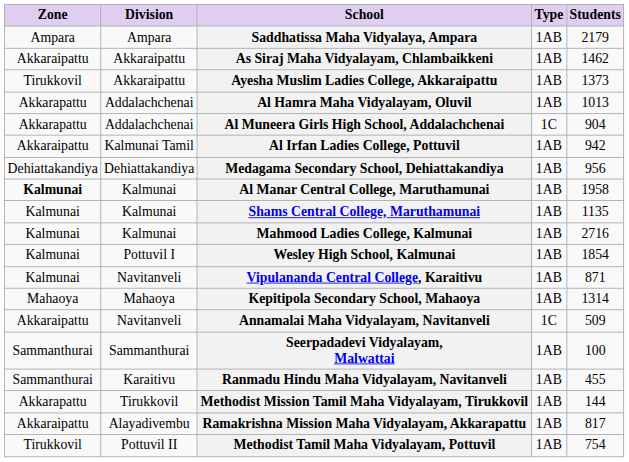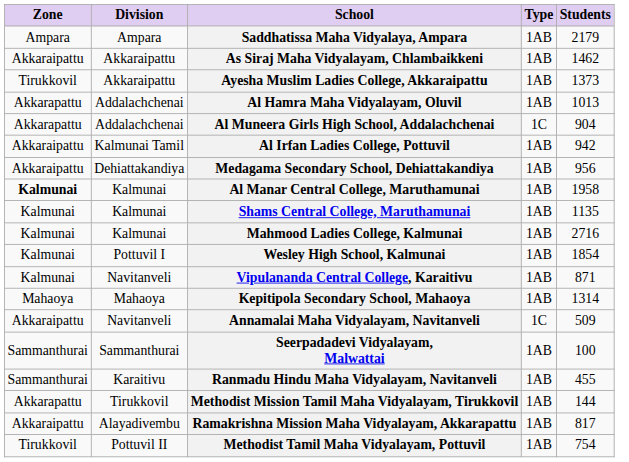 <table class="wikitable sortable" style="text-align:center; font-size:100%">
 <tr valign=bottom>
 <th style="background-color:#E0CEF2;">Zone</th>
 <th style="background-color:#E0CEF2;">Division</th>
 <th style="background-color:#E0CEF2;">School</th>
 <th style="background-color:#E0CEF2;">Type</th>
 <th style="background-color:#E0CEF2;">Students</th>
 </tr>
 <tr>
 <td>Ampara</td>
 <td>Ampara</td>
 <th>Saddhatissa Maha Vidyalaya, Ampara</th>
 <td>1AB</td>
 <td>2179</td>
 </tr>
 <tr>
 <td>Akkaraipattu</td>
 <td>Akkaraipattu</td>
 <th>As Siraj Maha Vidyalayam, Chlambaikkeni</th>
 <td>1AB</td>
 <td>1462</td>
 </tr>
 <tr>
 <td>Tirukkovil</td>
 <td>Akkaraipattu</td>
 <th>Ayesha Muslim Ladies College, Akkaraipattu</th>
 <td>1AB</td>
 <td>1373</td>
 </tr>
 <tr>
 <td>Akkarapattu</td>
 <td>Addalachchenai</td>
 <th>Al Hamra Maha Vidyalayam, Oluvil</th>
 <td>1AB</td>
 <td>1013</td>
 </tr>
 <tr>
 <td>Akkarapattu</td>
 <td>Addalachchenai</td>
 <th>Al Muneera Girls High School, Addalachchenai</th>
 <td>1C</td>
 <td>904</td>
 </tr>
 <tr>
 <td>Akkaraipattu</td>
 <td>Kalmunai Tamil</td>
 <th>Al Irfan Ladies College, Pottuvil</th>
 <td>1AB</td>
 <td>942</td>
 </tr>
 <tr>
-<td>Dehiattakandiya</td>
+<td>Akkaraipattu</td>
 <td>Dehiattakandiya</td>
 <th>Medagama Secondary School, Dehiattakandiya</th>
 <td>1AB</td>
 <td>956</td>
 </tr>
 <tr>
 <td><strong>Kalmunai</strong></td>
 <td>Kalmunai</td>
 <th>Al Manar Central College, Maruthamunai</th>
 <td>1AB</td>
 <td>1958</td>
 </tr>
 <tr>
 <td>Kalmunai</td>
 <td>Kalmunai</td>
 <th><a href='#'>Shams Central College, Maruthamunai</a></th>
 <td>1AB</td>
 <td>1135</td>
 </tr>
 <tr>
 <td>Kalmunai</td>
 <td>Kalmunai</td>
 <th>Mahmood Ladies College, Kalmunai</th>
 <td>1AB</td>
 <td>2716</td>
 </tr>
 <tr>
 <td>Kalmunai</td>
 <td>Pottuvil I</td>
 <th>Wesley High School, Kalmunai</th>
 <td>1AB</td>
 <td>1854</td>
 </tr>
 <tr>
 <td>Kalmunai</td>
 <td>Navitanveli</td>
 <th><a href='#'>Vipulananda Central College</a>, Karaitivu</th>
 <td>1AB</td>
 <td>871</td>
 </tr>
 <tr>
 <td>Mahaoya</td>
 <td>Mahaoya</td>
 <th>Kepitipola Secondary School, Mahaoya</th>
 <td>1AB</td>
 <td>1314</td>
 </tr>
 <tr>
 <td>Akkaraipattu</td>
 <td>Navitanveli</td>
 <th>Annamalai Maha Vidyalayam, Navitanveli</th>
 <td>1C</td>
 <td>509</td>
 </tr>
 <tr>
 <td>Sammanthurai</td>
 <td>Sammanthurai</td>
 <th>Seerpadadevi Vidyalayam,<br><a href='#'>Malwattai</a></th>
 <td>1AB</td>
 <td>100</td>
 </tr>
 <tr>
 <td>Sammanthurai</td>
 <td>Karaitivu</td>
 <th>Ranmadu Hindu Maha Vidyalayam, Navitanveli</th>
 <td>1AB</td>
 <td>455</td>
 </tr>
 <tr>
 <td>Akkarapattu</td>
 <td>Tirukkovil</td>
 <th>Methodist Mission Tamil Maha Vidyalayam, Tirukkovil</th>
 <td>1AB</td>
 <td>144</td>
 </tr>
 <tr>
 <td>Akkaraipattu</td>
 <td>Alayadivembu</td>
 <th>Ramakrishna Mission Maha Vidyalayam, Akkarapattu</th>
 <td>1AB</td>
 <td>817</td>
 </tr>
 <tr>
 <td>Tirukkovil</td>
 <td>Pottuvil II</td>
 <th>Methodist Tamil Maha Vidyalayam, Pottuvil</th>
 <td>1AB</td>
 <td>754</td>
 </tr>
 </table>
